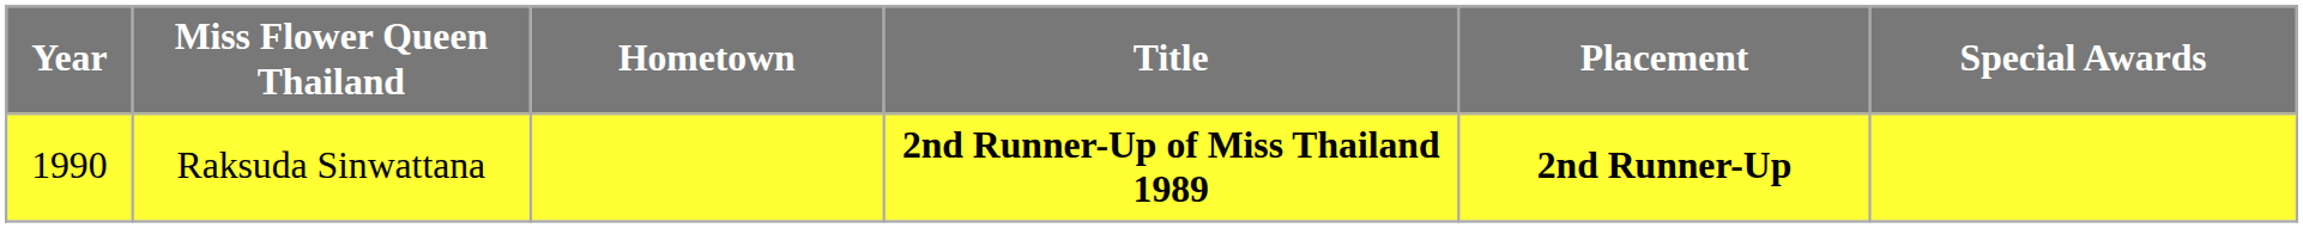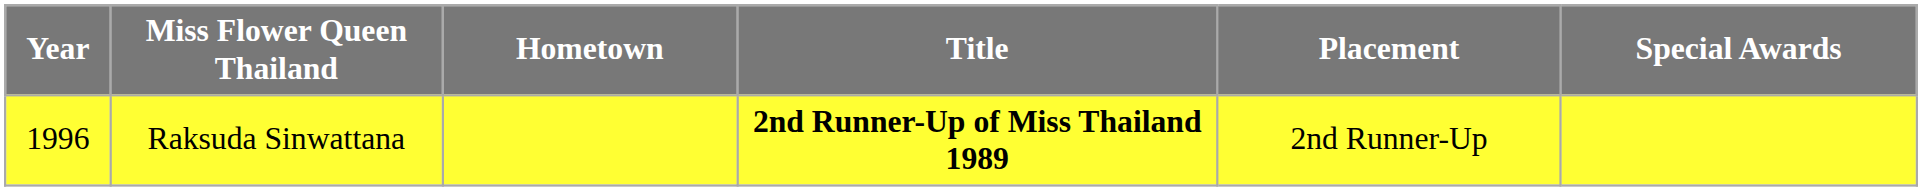 <table class="wikitable sortable" style="font-size: 90%; text-align:center">
 <tr>
 <th width="50" style="background-color:#787878;color:#FFFFFF;">Year</th>
 <th width="200" style="background-color:#787878;color:#FFFFFF;">Miss Flower Queen Thailand</th>
 <th width="170" style="background-color:#787878;color:#FFFFFF;">Hometown</th>
 <th width="320" style="background-color:#787878;color:#FFFFFF;">Title</th>
 <th width="210" style="background-color:#787878;color:#FFFFFF;">Placement</th>
 <th width="230" style="background-color:#787878;color:#FFFFFF;">Special Awards</th>
 </tr>
 <tr style="background-color:#FFFF33">
-<td>1990</td>
+<td>1996</td>
 <td>Raksuda Sinwattana</td>
 <td align=left></td>
 <td align="center"><strong>2nd Runner-Up of Miss Thailand 1989</strong></td>
-<td><strong>2nd Runner-Up</strong></td>
+<td>2nd Runner-Up</td>
 <td></td>
 </tr>
 </table>
